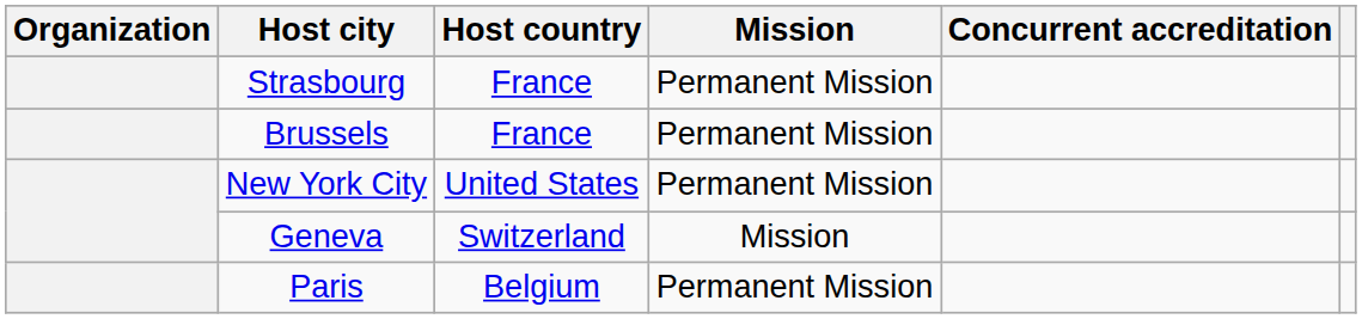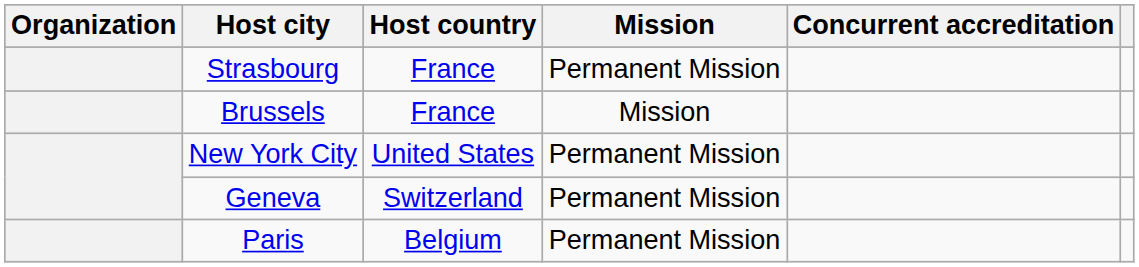 <table class="wikitable plainrowheaders" style="text-align:center;">
 <tr>
 <th scope="col">Organization</th>
 <th scope="col">Host city</th>
 <th scope="col">Host country</th>
 <th scope="col">Mission</th>
 <th scope="col">Concurrent accreditation</th>
 <th scope="col"></th>
 </tr>
 <tr>
 <th scope="row"></th>
 <td><a href='#'>Strasbourg</a></td>
 <td><a href='#'>France</a></td>
 <td>Permanent Mission</td>
 <td></td>
 <td></td>
 </tr>
 <tr>
 <th scope="row"></th>
 <td><a href='#'>Brussels</a></td>
 <td><a href='#'>France</a></td>
-<td>Permanent Mission</td>
+<td>Mission</td>
 <td></td>
 <td></td>
 </tr>
 <tr>
 <th scope="row" rowspan="2"></th>
 <td><a href='#'>New York City</a></td>
 <td><a href='#'>United States</a></td>
 <td>Permanent Mission</td>
 <td></td>
 <td></td>
 </tr>
 <tr>
 <td><a href='#'>Geneva</a></td>
 <td><a href='#'>Switzerland</a></td>
-<td>Mission</td>
+<td>Permanent Mission</td>
 <td></td>
 <td></td>
 </tr>
 <tr>
 <th scope="row"></th>
 <td><a href='#'>Paris</a></td>
 <td><a href='#'>Belgium</a></td>
 <td>Permanent Mission</td>
 <td></td>
 <td></td>
 </tr>
 </table>
